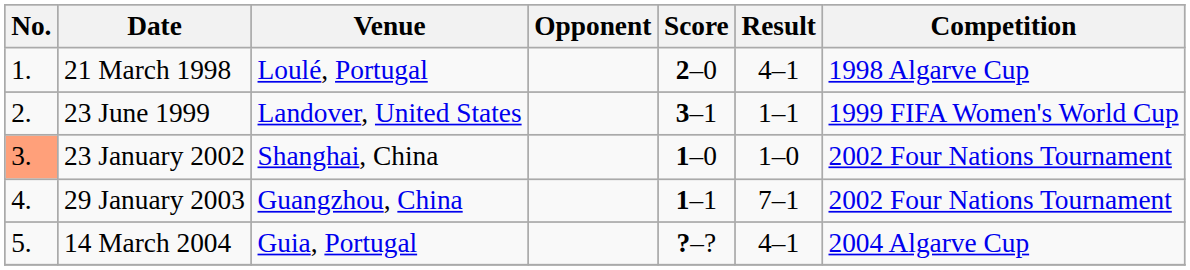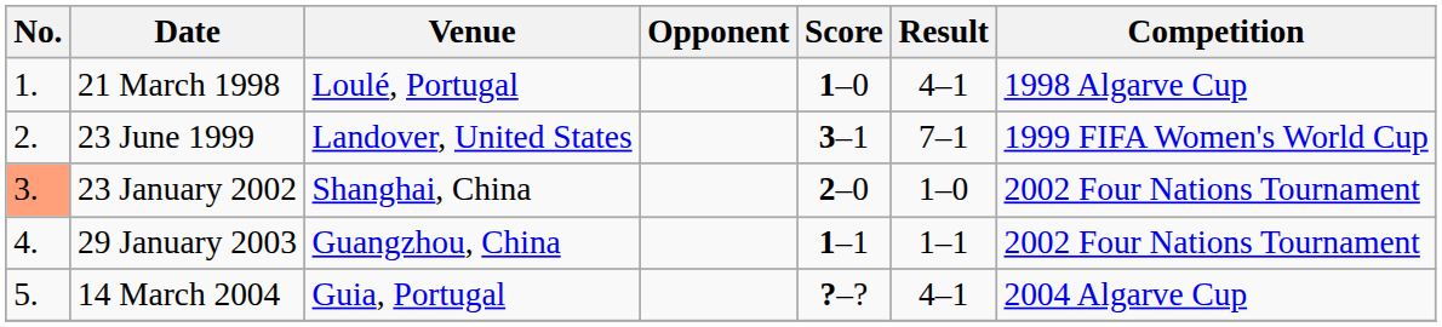 <table class="wikitable">
 <tr>
 <th>No.</th>
 <th>Date</th>
 <th>Venue</th>
 <th>Opponent</th>
 <th>Score</th>
 <th>Result</th>
 <th>Competition</th>
 </tr>
 <tr>
 <td>1.</td>
 <td>21 March 1998</td>
 <td><a href='#'>Loulé</a>, <a href='#'>Portugal</a></td>
 <td></td>
-<td align=center><strong>2</strong>–0</td>
+<td align=center><strong>1</strong>–0</td>
 <td align=center>4–1</td>
 <td><a href='#'>1998 Algarve Cup</a></td>
 </tr>
 <tr>
 <td>2.</td>
 <td>23 June 1999</td>
 <td><a href='#'>Landover</a>, <a href='#'>United States</a></td>
 <td></td>
 <td align=center><strong>3</strong>–1</td>
-<td align=center>1–1</td>
+<td align=center>7–1</td>
 <td><a href='#'>1999 FIFA Women's World Cup</a></td>
 </tr>
 <tr>
 <td style="background: lightsalmon;">3.</td>
 <td>23 January 2002</td>
 <td><a href='#'>Shanghai</a>, China</td>
 <td></td>
-<td align=center><strong>1</strong>–0</td>
+<td align=center><strong>2</strong>–0</td>
 <td align=center>1–0</td>
 <td><a href='#'>2002 Four Nations Tournament</a></td>
 </tr>
 <tr>
 <td>4.</td>
 <td>29 January 2003</td>
 <td><a href='#'>Guangzhou</a>, <a href='#'>China</a></td>
 <td></td>
 <td align=center><strong>1</strong>–1</td>
-<td align=center>7–1</td>
+<td align=center>1–1</td>
 <td><a href='#'>2002 Four Nations Tournament</a></td>
 </tr>
 <tr>
 <td>5.</td>
 <td>14 March 2004</td>
 <td><a href='#'>Guia</a>, <a href='#'>Portugal</a></td>
 <td></td>
 <td align=center><strong>?</strong>–?</td>
 <td align=center>4–1</td>
 <td><a href='#'>2004 Algarve Cup</a></td>
 </tr>
 <tr>
 </tr>
 </table>
